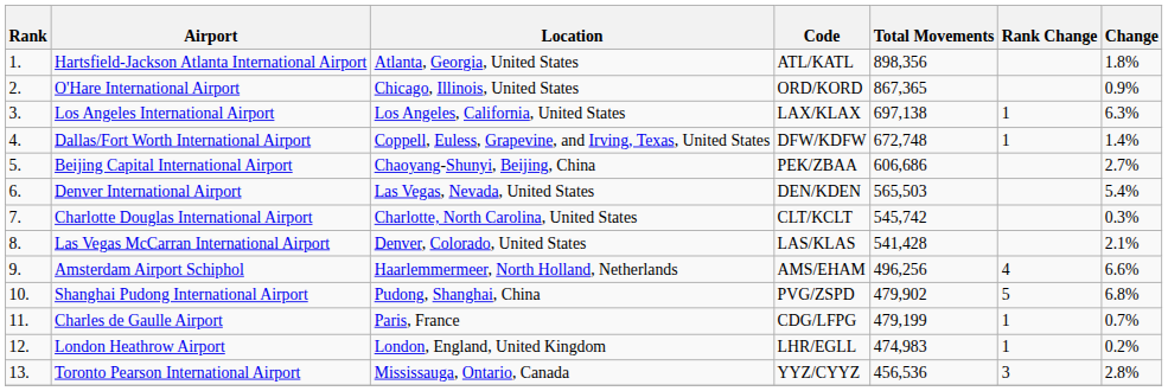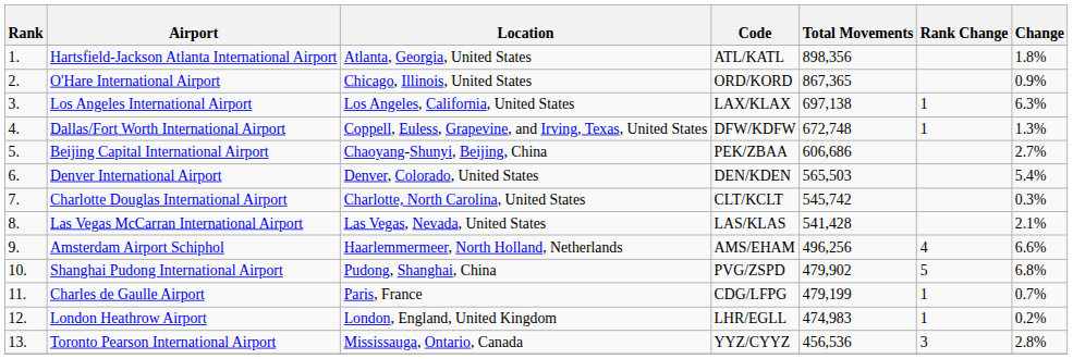 <table class="wikitable sortable"  width="align=">
 <tr>
 <th><br>Rank</th>
 <th><br>Airport</th>
 <th><br>Location</th>
 <th><br>Code</th>
 <th><br>Total Movements</th>
 <th><br>Rank Change</th>
 <th><br>Change</th>
 </tr>
 <tr>
 <td>1.</td>
 <td> <a href='#'>Hartsfield-Jackson Atlanta International Airport</a></td>
 <td><a href='#'>Atlanta</a>, <a href='#'>Georgia</a>, United States</td>
 <td>ATL/KATL</td>
 <td>898,356</td>
 <td></td>
 <td> 1.8%</td>
 </tr>
 <tr>
 <td>2.</td>
 <td> <a href='#'>O'Hare International Airport</a></td>
 <td><a href='#'>Chicago</a>, <a href='#'>Illinois</a>, United States</td>
 <td>ORD/KORD</td>
 <td>867,365</td>
 <td></td>
 <td> 0.9%</td>
 </tr>
 <tr>
 <td>3.</td>
 <td> <a href='#'>Los Angeles International Airport</a></td>
 <td><a href='#'>Los Angeles</a>, <a href='#'>California</a>, United States</td>
 <td>LAX/KLAX</td>
 <td>697,138</td>
 <td> 1</td>
 <td> 6.3%</td>
 </tr>
 <tr>
 <td>4.</td>
 <td> <a href='#'>Dallas/Fort Worth International Airport</a></td>
 <td><a href='#'>Coppell</a>, <a href='#'>Euless</a>, <a href='#'>Grapevine</a>, and <a href='#'>Irving, Texas</a>, United States</td>
 <td>DFW/KDFW</td>
 <td>672,748</td>
 <td> 1</td>
-<td> 1.4%</td>
+<td> 1.3%</td>
 </tr>
 <tr>
 <td>5.</td>
 <td> <a href='#'>Beijing Capital International Airport</a></td>
 <td><a href='#'>Chaoyang</a>-<a href='#'>Shunyi</a>, <a href='#'>Beijing</a>, China</td>
 <td>PEK/ZBAA</td>
 <td>606,686</td>
 <td></td>
 <td> 2.7%</td>
 </tr>
 <tr>
 <td>6.</td>
 <td> <a href='#'>Denver International Airport</a></td>
-<td><a href='#'>Las Vegas</a>, <a href='#'>Nevada</a>, United States</td>
+<td><a href='#'>Denver</a>, <a href='#'>Colorado</a>, United States</td>
 <td>DEN/KDEN</td>
 <td>565,503</td>
 <td></td>
 <td> 5.4%</td>
 </tr>
 <tr>
 <td>7.</td>
 <td> <a href='#'>Charlotte Douglas International Airport</a></td>
 <td><a href='#'>Charlotte, North Carolina</a>, United States</td>
 <td>CLT/KCLT</td>
 <td>545,742</td>
 <td></td>
 <td> 0.3%</td>
 </tr>
 <tr>
 <td>8.</td>
 <td> <a href='#'>Las Vegas McCarran International Airport</a></td>
-<td><a href='#'>Denver</a>, <a href='#'>Colorado</a>, United States</td>
+<td><a href='#'>Las Vegas</a>, <a href='#'>Nevada</a>, United States</td>
 <td>LAS/KLAS</td>
 <td>541,428</td>
 <td></td>
 <td> 2.1%</td>
 </tr>
 <tr>
 <td>9.</td>
 <td> <a href='#'>Amsterdam Airport Schiphol</a></td>
 <td><a href='#'>Haarlemmermeer</a>, <a href='#'>North Holland</a>, Netherlands</td>
 <td>AMS/EHAM</td>
 <td>496,256</td>
 <td> 4</td>
 <td> 6.6%</td>
 </tr>
 <tr>
 <td>10.</td>
 <td> <a href='#'>Shanghai Pudong International Airport</a></td>
 <td><a href='#'>Pudong</a>, <a href='#'>Shanghai</a>, China</td>
 <td>PVG/ZSPD</td>
 <td>479,902</td>
 <td> 5</td>
 <td> 6.8%</td>
 </tr>
 <tr>
 <td>11.</td>
 <td> <a href='#'>Charles de Gaulle Airport</a></td>
 <td><a href='#'>Paris</a>, France</td>
 <td>CDG/LFPG</td>
 <td>479,199</td>
 <td> 1</td>
 <td> 0.7%</td>
 </tr>
 <tr>
 <td>12.</td>
 <td> <a href='#'>London Heathrow Airport</a></td>
 <td><a href='#'>London</a>, England, United Kingdom</td>
 <td>LHR/EGLL</td>
 <td>474,983</td>
 <td> 1</td>
 <td> 0.2%</td>
 </tr>
 <tr>
 <td>13.</td>
 <td> <a href='#'>Toronto Pearson International Airport</a></td>
 <td><a href='#'>Mississauga</a>, <a href='#'>Ontario</a>, Canada</td>
 <td>YYZ/CYYZ</td>
 <td>456,536</td>
 <td> 3</td>
 <td> 2.8%</td>
 </tr>
 <tr>
 </tr>
 </table>
